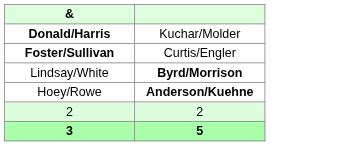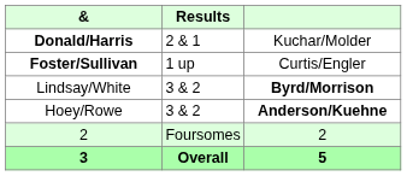 <table border="1" cellpadding="3" style="border-collapse:collapse; text-align:center;">
 <tr style="background:#ddffdd;">
 <th width=160> & </th>
+<th>Results</th>
 <th width=160></th>
 </tr>
 <tr>
 <td><strong>Donald/Harris</strong></td>
+<td align=left> 2 & 1</td>
 <td>Kuchar/Molder</td>
 </tr>
 <tr>
 <td><strong>Foster/Sullivan</strong></td>
+<td align=left> 1 up</td>
 <td>Curtis/Engler</td>
 </tr>
 <tr>
 <td>Lindsay/White</td>
+<td align=left> 3 & 2</td>
 <td><strong>Byrd/Morrison</strong></td>
 </tr>
 <tr>
 <td>Hoey/Rowe</td>
+<td align=left> 3 & 2</td>
 <td><strong>Anderson/Kuehne</strong></td>
 </tr>
 <tr style="background:#ddffdd;">
 <td>2</td>
+<td>Foursomes</td>
 <td>2</td>
 </tr>
 <tr style="background:#aaffaa;">
 <th>3</th>
+<th>Overall</th>
 <th>5</th>
 </tr>
 </table>
